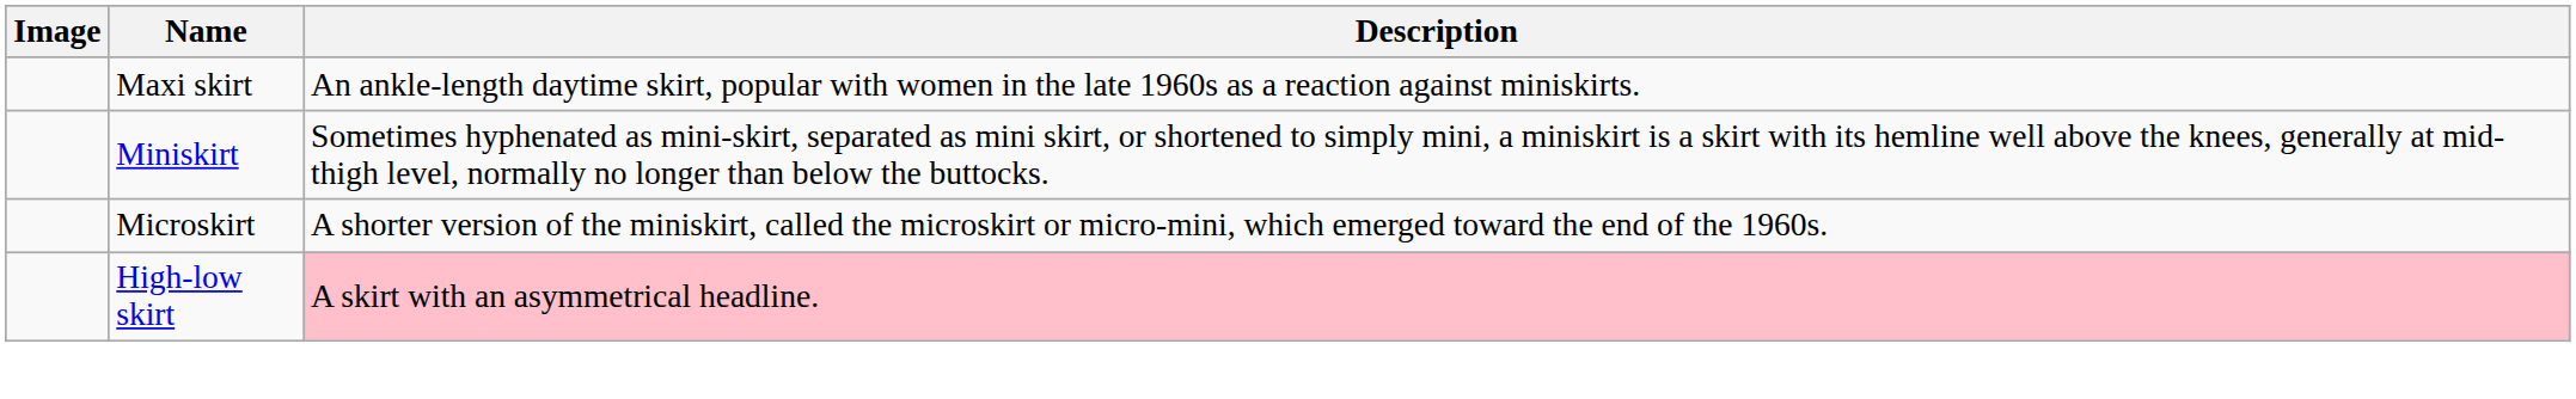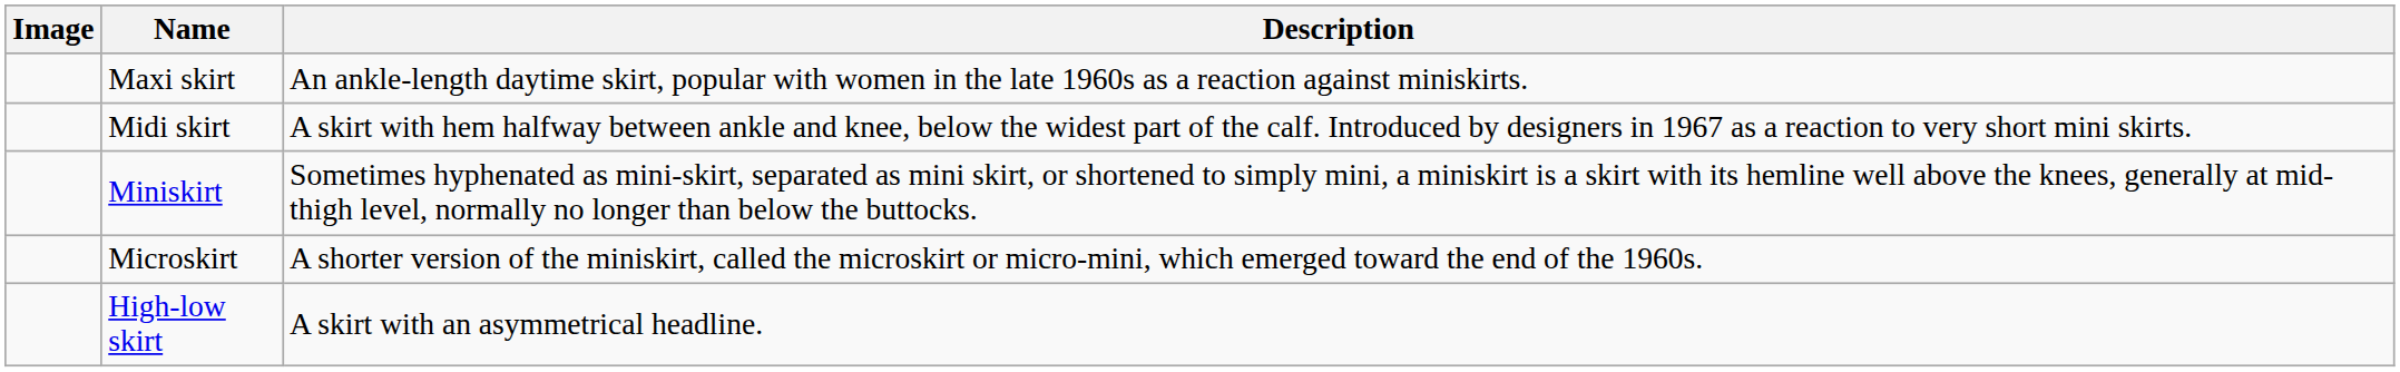 <table class="wikitable">
 <tr>
 <th>Image</th>
 <th>Name</th>
 <th>Description</th>
 </tr>
 <tr>
 <td></td>
 <td>Maxi skirt</td>
 <td>An ankle-length daytime skirt, popular with women in the late 1960s as a reaction against miniskirts.</td>
+</tr>
+<tr>
+<td></td>
+<td>Midi skirt</td>
+<td>A skirt with hem halfway between ankle and knee, below the widest part of the calf. Introduced by designers in 1967 as a reaction to very short mini skirts.</td>
 </tr>
 <tr>
 <td></td>
 <td><a href='#'>Miniskirt</a></td>
 <td>Sometimes hyphenated as mini-skirt, separated as mini skirt, or shortened to simply mini,  a miniskirt is a skirt with its hemline well above the knees, generally at mid-thigh level, normally no longer than  below the buttocks.</td>
 </tr>
 <tr>
 <td></td>
 <td>Microskirt</td>
 <td>A shorter version of the miniskirt, called the microskirt or micro-mini, which emerged toward the end of the 1960s.</td>
 </tr>
 <tr>
 <td></td>
 <td><a href='#'>High-low skirt</a></td>
-<td style="background: pink;">A skirt with an asymmetrical headline.</td>
+<td>A skirt with an asymmetrical headline.</td>
 </tr>
 </table>
